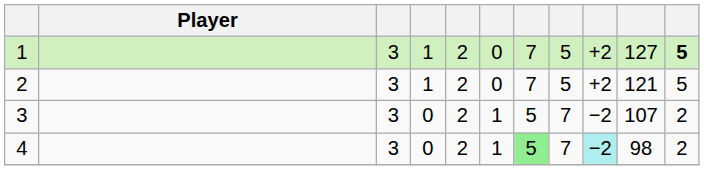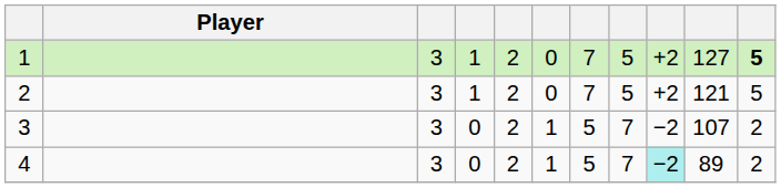 <table class="wikitable" style="text-align:center;">
 <tr>
 <th width=20></th>
 <th width=260>Player</th>
 <th width=20></th>
 <th width=20></th>
 <th width=20></th>
 <th width=20></th>
 <th width=20></th>
 <th width=20></th>
 <th width=20></th>
 <th width=30></th>
 <th width=20></th>
 </tr>
 <tr style="background:#D0F0C0;">
 <td>1</td>
 <td align=left> <small></small></td>
 <td>3</td>
 <td>1</td>
 <td>2</td>
 <td>0</td>
 <td>7</td>
 <td>5</td>
 <td>+2</td>
 <td>127</td>
 <td><strong>5</strong></td>
 </tr>
 <tr>
 <td>2</td>
 <td align=left> <small></small></td>
 <td>3</td>
 <td>1</td>
 <td>2</td>
 <td>0</td>
 <td>7</td>
 <td>5</td>
 <td>+2</td>
 <td>121</td>
 <td>5</td>
 </tr>
 <tr>
 <td>3</td>
 <td align=left> <small></small></td>
 <td>3</td>
 <td>0</td>
 <td>2</td>
 <td>1</td>
 <td>5</td>
 <td>7</td>
 <td>−2</td>
 <td>107</td>
 <td>2</td>
 </tr>
 <tr>
 <td>4</td>
 <td align=left> <small></small></td>
 <td>3</td>
 <td>0</td>
 <td>2</td>
 <td>1</td>
-<td style="background: lightgreen;">5</td>
+<td>5</td>
 <td>7</td>
 <td style="background: paleturquoise;">−2</td>
-<td>98</td>
+<td>89</td>
 <td>2</td>
 </tr>
 <tr>
 </tr>
 </table>
